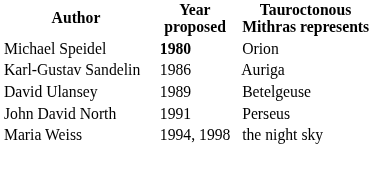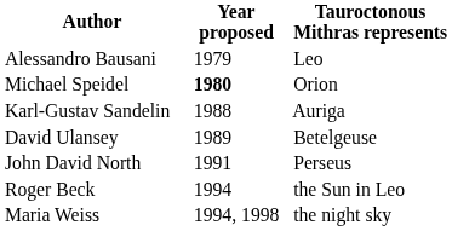 <table>
 <tr>
 <th>Author</th>
 <th>  Year<br>  proposed</th>
 <th>  Tauroctonous<br>  Mithras represents</th>
+</tr>
+<tr>
+<td>Alessandro Bausani</td>
+<td>  1979</td>
+<td>  Leo</td>
 </tr>
 <tr>
 <td>Michael Speidel</td>
 <td><strong>  1980</strong></td>
 <td>  Orion</td>
 </tr>
 <tr>
 <td>Karl-Gustav Sandelin  </td>
-<td>  1986</td>
+<td>  1988</td>
 <td>  Auriga</td>
 </tr>
 <tr>
 <td>David Ulansey</td>
 <td>  1989</td>
 <td>  Betelgeuse</td>
 </tr>
 <tr>
 <td>John David North</td>
 <td>  1991</td>
 <td>  Perseus</td>
 </tr>
 <tr>
+<td>Roger Beck</td>
+<td>  1994</td>
+<td>  the Sun in Leo</td>
+</tr>
+<tr>
 <td>Maria Weiss</td>
 <td>  1994, 1998</td>
 <td>  the night sky</td>
 </tr>
 <tr>
 </tr>
 </table>
